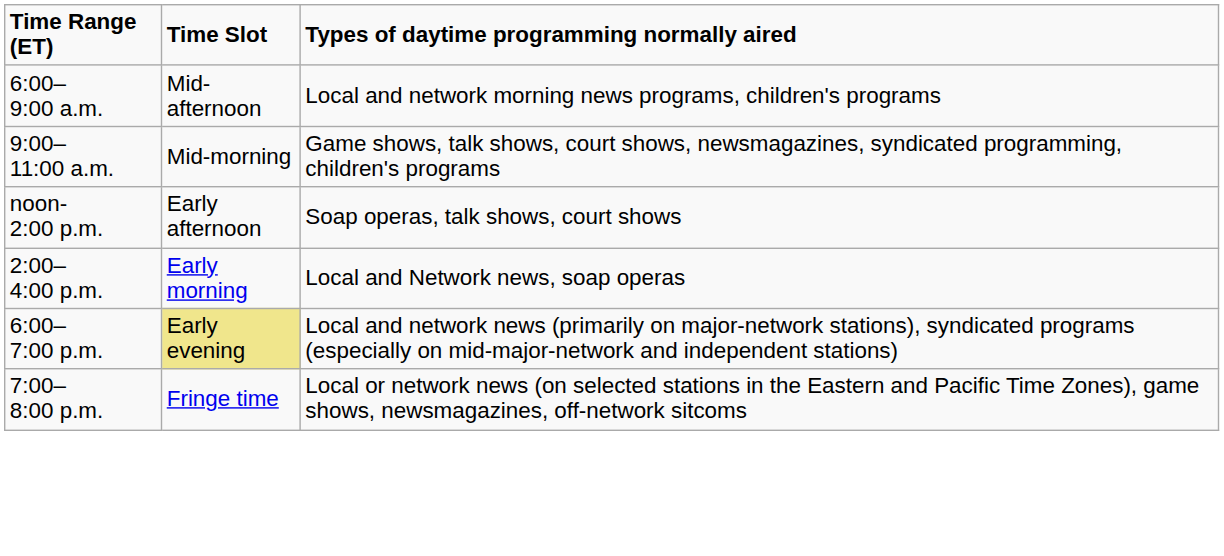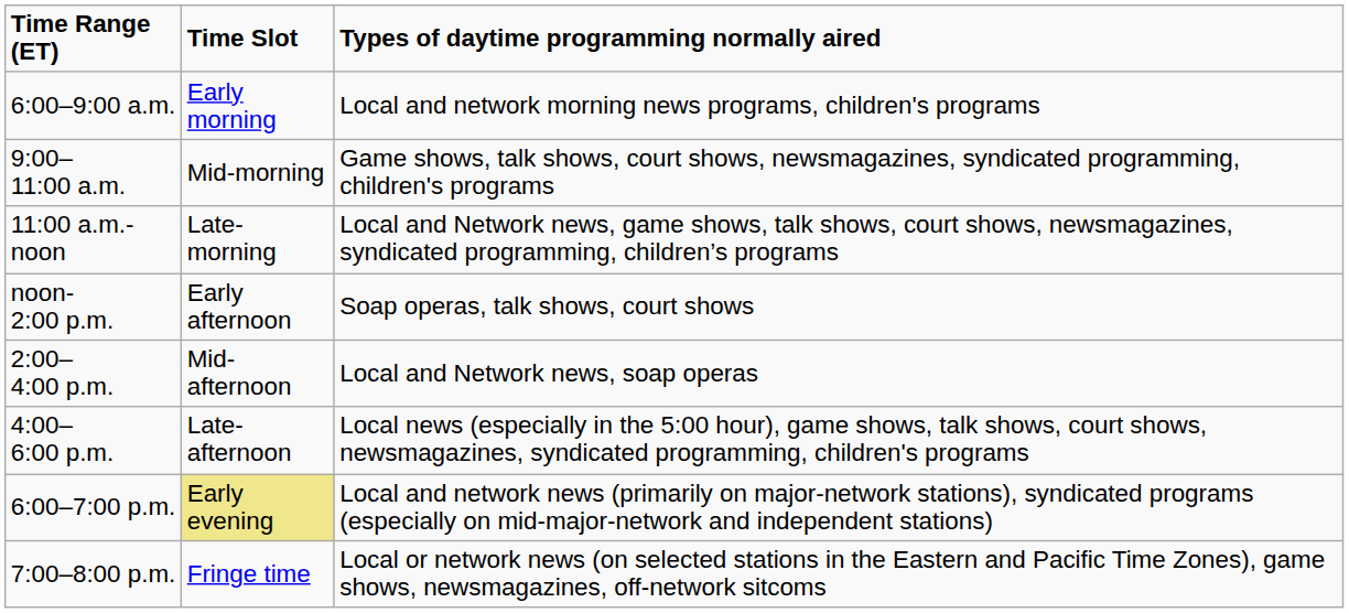 <table class="wikitable">
 <tr>
 <td><strong>Time Range (ET)</strong></td>
 <td><strong>Time Slot</strong></td>
 <td><strong>Types of daytime programming normally aired</strong></td>
 </tr>
 <tr>
 <td>6:00–9:00 a.m.</td>
-<td>Mid-afternoon</td>
+<td><a href='#'>Early morning</a></td>
 <td>Local and network morning news programs, children's programs</td>
 </tr>
 <tr>
 <td>9:00–11:00 a.m.</td>
 <td>Mid-morning</td>
 <td>Game shows, talk shows, court shows, newsmagazines, syndicated programming, children's programs</td>
 </tr>
 <tr>
+<td>11:00 a.m.-noon</td>
+<td>Late-morning</td>
+<td>Local and Network news, game shows, talk shows, court shows, newsmagazines, syndicated programming, children’s programs</td>
+</tr>
+<tr>
 <td>noon-2:00 p.m.</td>
 <td>Early afternoon</td>
 <td>Soap operas, talk shows, court shows</td>
 </tr>
 <tr>
 <td>2:00– 4:00 p.m.</td>
-<td><a href='#'>Early morning</a></td>
+<td>Mid-afternoon</td>
 <td>Local and Network news, soap operas</td>
+</tr>
+<tr>
+<td>4:00– 6:00 p.m.</td>
+<td>Late-afternoon</td>
+<td>Local news (especially in the 5:00 hour), game shows, talk shows, court shows, newsmagazines, syndicated programming, children's programs</td>
 </tr>
 <tr>
 <td>6:00–7:00 p.m.</td>
 <td style="background: khaki;">Early evening</td>
 <td>Local and network news (primarily on major-network stations), syndicated programs (especially on mid-major-network and independent stations)</td>
 </tr>
 <tr>
 <td>7:00–8:00 p.m.</td>
 <td><a href='#'>Fringe time</a></td>
 <td>Local or network news (on selected stations in the Eastern and Pacific Time Zones), game shows, newsmagazines, off-network sitcoms</td>
 </tr>
 </table>
